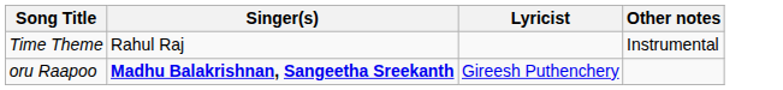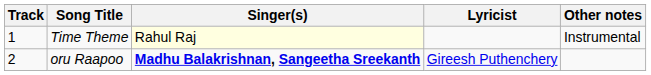 <table class="wikitable">
 <tr>
+<th>Track</th>
 <th>Song Title</th>
 <th>Singer(s)</th>
 <th>Lyricist</th>
 <th>Other notes</th>
 </tr>
 <tr>
+<td>1</td>
 <td><em>Time Theme</em></td>
-<td>Rahul Raj</td>
+<td style="background: lightyellow;">Rahul Raj</td>
 <td></td>
 <td>Instrumental</td>
 </tr>
 <tr>
+<td>2</td>
 <td><em>oru Raapoo</em></td>
 <td><strong><a href='#'>Madhu Balakrishnan</a>, <a href='#'>Sangeetha Sreekanth</a></strong></td>
 <td><a href='#'>Gireesh Puthenchery</a></td>
 <td><br></td>
 </tr>
 </table>
